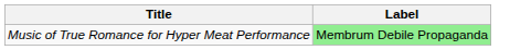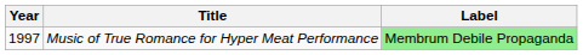 <table class="wikitable">
 <tr>
+<th>Year</th>
 <th>Title</th>
 <th>Label</th>
 </tr>
 <tr>
+<td>1997</td>
 <td><em>Music of True Romance for Hyper Meat Performance</em></td>
 <td style="background: lightgreen;">Membrum Debile Propaganda</td>
 </tr>
 </table>
